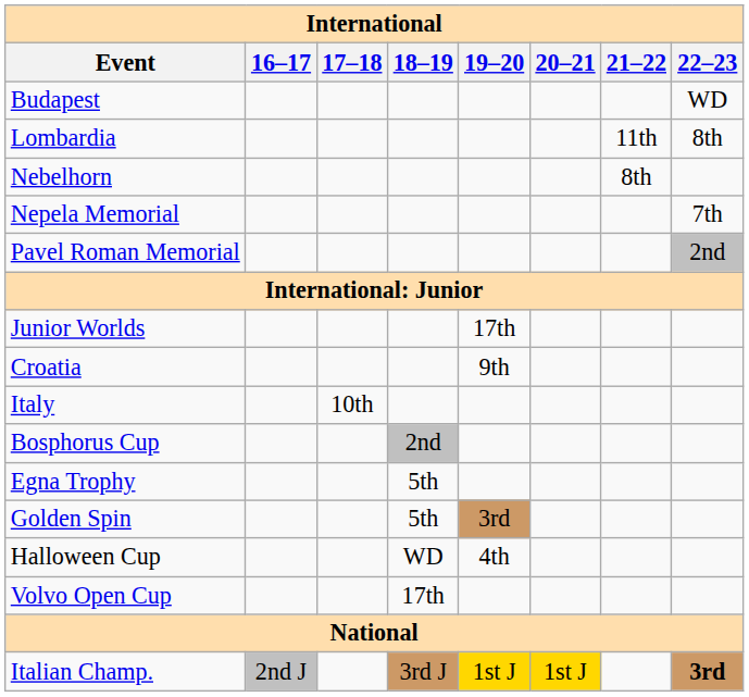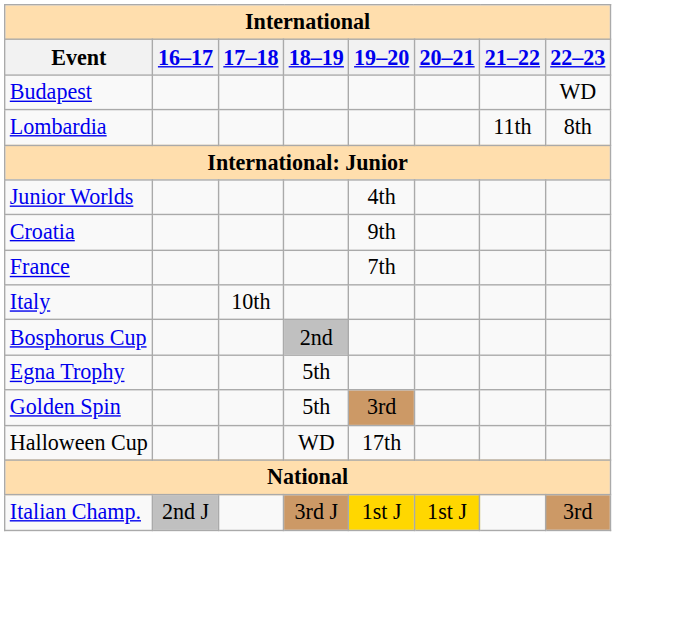 <table class="wikitable" style="text-align:center">
 <tr>
 <th colspan="8" style="background:#ffdead; text-align:center;">International</th>
 </tr>
 <tr>
 <th>Event</th>
 <th><a href='#'>16–17</a></th>
 <th><a href='#'>17–18</a></th>
 <th><a href='#'>18–19</a></th>
 <th><a href='#'>19–20</a></th>
 <th><a href='#'>20–21</a></th>
 <th><a href='#'>21–22</a></th>
 <th><a href='#'>22–23</a></th>
 </tr>
 <tr>
 <td align=left> <a href='#'>Budapest</a></td>
 <td></td>
 <td></td>
 <td></td>
 <td></td>
 <td></td>
 <td></td>
 <td>WD</td>
 </tr>
 <tr>
 <td align=left> <a href='#'>Lombardia</a></td>
 <td></td>
 <td></td>
 <td></td>
 <td></td>
 <td></td>
 <td>11th</td>
 <td>8th</td>
 </tr>
 <tr>
-<td align=left> <a href='#'>Nebelhorn</a></td>
-<td></td>
-<td></td>
-<td></td>
-<td></td>
-<td></td>
-<td>8th</td>
-<td></td>
-</tr>
-<tr>
-<td align=left> <a href='#'>Nepela Memorial</a></td>
-<td></td>
-<td></td>
-<td></td>
-<td></td>
-<td></td>
-<td></td>
-<td>7th</td>
-</tr>
-<tr>
-<td align=left><a href='#'>Pavel Roman Memorial</a></td>
-<td></td>
-<td></td>
-<td></td>
-<td></td>
-<td></td>
-<td></td>
-<td bgcolor=silver>2nd</td>
-</tr>
-<tr>
 <th colspan="8" style="background:#ffdead; text-align:center;">International: Junior</th>
 </tr>
 <tr>
 <td align=left><a href='#'>Junior Worlds</a></td>
 <td></td>
 <td></td>
 <td></td>
-<td>17th</td>
+<td>4th</td>
 <td></td>
 <td></td>
 <td></td>
 </tr>
 <tr>
 <td align=left> <a href='#'>Croatia</a></td>
 <td></td>
 <td></td>
 <td></td>
 <td>9th</td>
+<td></td>
+<td></td>
+<td></td>
+</tr>
+<tr>
+<td align=left> <a href='#'>France</a></td>
+<td></td>
+<td></td>
+<td></td>
+<td>7th</td>
 <td></td>
 <td></td>
 <td></td>
 </tr>
 <tr>
 <td align=left> <a href='#'>Italy</a></td>
 <td></td>
 <td>10th</td>
 <td></td>
 <td></td>
 <td></td>
 <td></td>
 <td></td>
 </tr>
 <tr>
 <td align=left><a href='#'>Bosphorus Cup</a></td>
 <td></td>
 <td></td>
 <td bgcolor=silver>2nd</td>
 <td></td>
 <td></td>
 <td></td>
 <td></td>
 </tr>
 <tr>
 <td align=left><a href='#'>Egna Trophy</a></td>
 <td></td>
 <td></td>
 <td>5th</td>
 <td></td>
 <td></td>
 <td></td>
 <td></td>
 </tr>
 <tr>
 <td align=left><a href='#'>Golden Spin</a></td>
 <td></td>
 <td></td>
 <td>5th</td>
 <td bgcolor=cc9966>3rd</td>
 <td></td>
 <td></td>
 <td></td>
 </tr>
 <tr>
 <td align=left>Halloween Cup</td>
 <td></td>
 <td></td>
 <td>WD</td>
-<td>4th</td>
-<td></td>
-<td></td>
-<td></td>
-</tr>
-<tr>
-<td align=left><a href='#'>Volvo Open Cup</a></td>
-<td></td>
-<td></td>
 <td>17th</td>
-<td></td>
 <td></td>
 <td></td>
 <td></td>
 </tr>
 <tr>
 <th colspan="8" style="background:#ffdead; text-align:center;">National</th>
 </tr>
 <tr>
 <td align=left><a href='#'>Italian Champ.</a></td>
 <td bgcolor=silver>2nd J</td>
 <td></td>
 <td bgcolor=cc9966>3rd J</td>
 <td bgcolor=gold>1st J</td>
 <td bgcolor=gold>1st J</td>
 <td></td>
-<td bgcolor=cc9966><strong>3rd</strong></td>
+<td bgcolor=cc9966>3rd</td>
 </tr>
 </table>
